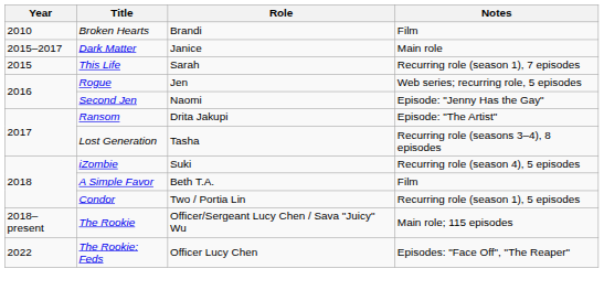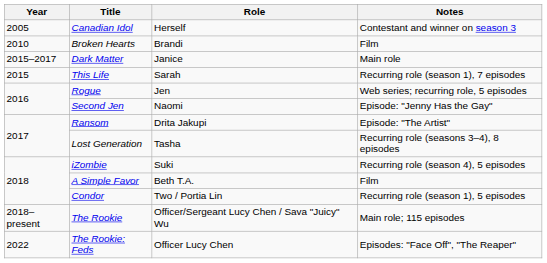 <table class="wikitable sortable mw-collapsible">
 <tr>
 <th>Year</th>
 <th>Title</th>
 <th>Role</th>
 <th class="unsortable">Notes</th>
+</tr>
+<tr>
+<td>2005</td>
+<td><em><a href='#'>Canadian Idol</a></em></td>
+<td>Herself</td>
+<td>Contestant and winner on <a href='#'>season 3</a></td>
 </tr>
 <tr>
 <td>2010</td>
 <td><em>Broken Hearts</em></td>
 <td>Brandi</td>
 <td>Film</td>
 </tr>
 <tr>
 <td>2015–2017</td>
 <td><em><a href='#'>Dark Matter</a></em></td>
 <td>Janice</td>
 <td>Main role</td>
 </tr>
 <tr>
 <td>2015</td>
 <td><em><a href='#'>This Life</a></em></td>
 <td>Sarah</td>
 <td>Recurring role (season 1), 7 episodes</td>
 </tr>
 <tr>
 <td rowspan="2">2016</td>
 <td><em><a href='#'>Rogue</a></em></td>
 <td>Jen</td>
 <td>Web series; recurring role, 5 episodes</td>
 </tr>
 <tr>
 <td><em><a href='#'>Second Jen</a></em></td>
 <td>Naomi</td>
 <td>Episode: "Jenny Has the Gay"</td>
 </tr>
 <tr>
 <td rowspan="2">2017</td>
 <td><em><a href='#'>Ransom</a></em></td>
 <td>Drita Jakupi</td>
 <td>Episode: "The Artist"</td>
 </tr>
 <tr>
 <td><em>Lost Generation</em></td>
 <td>Tasha</td>
 <td>Recurring role (seasons 3–4), 8 episodes</td>
 </tr>
 <tr>
 <td rowspan="3">2018</td>
 <td><em><a href='#'>iZombie</a></em></td>
 <td>Suki</td>
 <td>Recurring role (season 4), 5 episodes</td>
 </tr>
 <tr>
 <td data-sort-value="Simple Favor, A"><em><a href='#'>A Simple Favor</a></em></td>
 <td>Beth T.A.</td>
 <td>Film</td>
 </tr>
 <tr>
 <td><em><a href='#'>Condor</a></em></td>
 <td>Two / Portia Lin</td>
 <td>Recurring role (season 1), 5 episodes</td>
 </tr>
 <tr>
 <td>2018–present</td>
 <td data-sort-value="Rookie, The"><em><a href='#'>The Rookie</a></em></td>
 <td>Officer/Sergeant Lucy Chen / Sava "Juicy" Wu</td>
 <td>Main role; 115 episodes</td>
 </tr>
 <tr>
 <td>2022</td>
 <td data-sort-value="Rookie: Feds, The"><em><a href='#'>The Rookie: Feds</a></em></td>
 <td>Officer Lucy Chen</td>
 <td>Episodes: "Face Off", "The Reaper"</td>
 </tr>
 </table>
